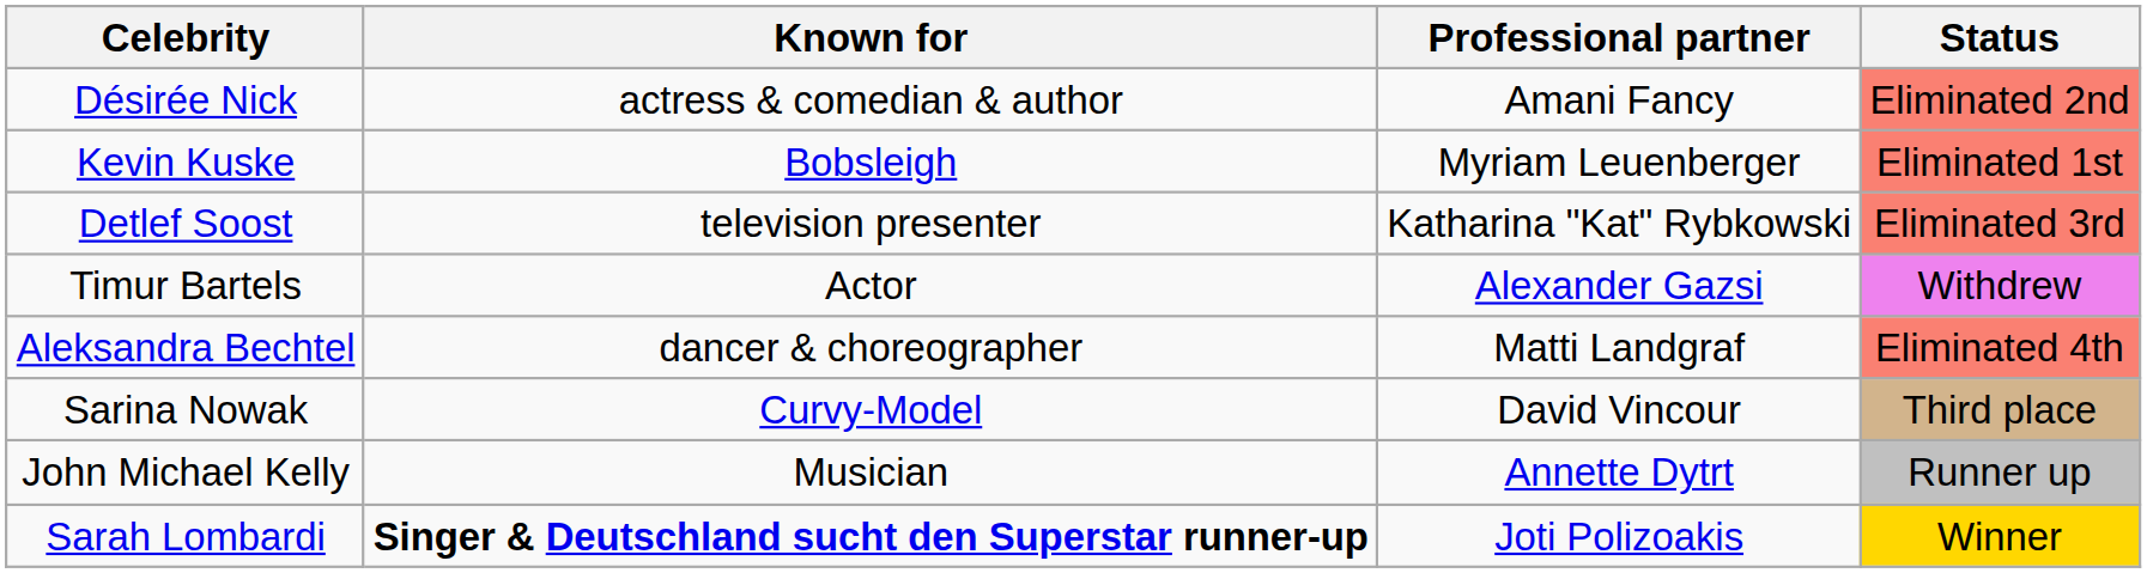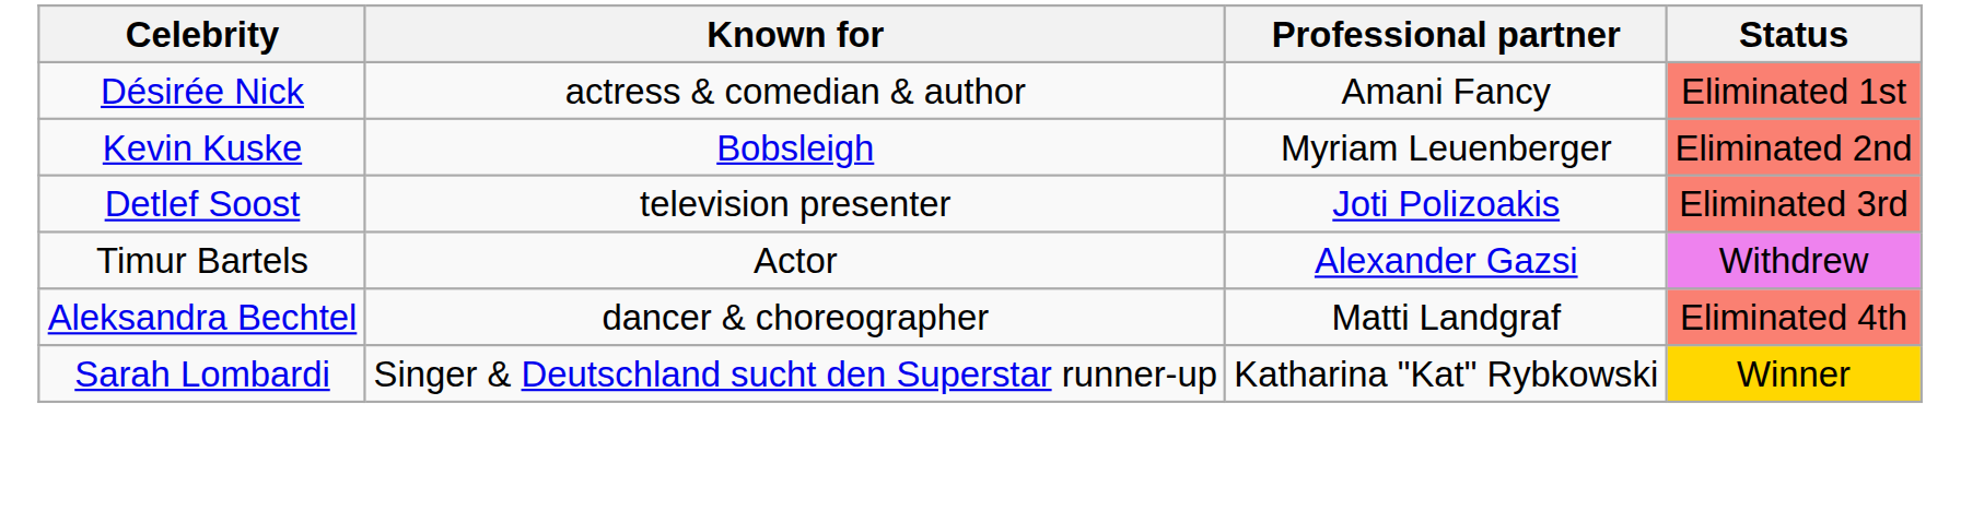 <table class="wikitable sortable" style="margin: auto; text-align:center; font-size:95%;">
 <tr>
 <th>Celebrity</th>
 <th>Known for</th>
 <th>Professional partner</th>
 <th>Status</th>
 </tr>
 <tr>
 <td><a href='#'>Désirée Nick</a></td>
 <td>actress & comedian & author</td>
 <td>Amani Fancy</td>
-<td style=background:salmon>Eliminated 2nd</td>
+<td style=background:salmon>Eliminated 1st</td>
 </tr>
 <tr>
 <td><a href='#'>Kevin Kuske</a></td>
 <td><a href='#'>Bobsleigh</a></td>
 <td>Myriam Leuenberger</td>
-<td style=background:salmon>Eliminated 1st</td>
+<td style=background:salmon>Eliminated 2nd</td>
 </tr>
 <tr>
 <td><a href='#'>Detlef Soost</a></td>
 <td>television presenter</td>
-<td>Katharina "Kat" Rybkowski</td>
+<td><a href='#'>Joti Polizoakis</a></td>
 <td style=background:salmon>Eliminated 3rd</td>
 </tr>
 <tr>
 <td>Timur Bartels</td>
 <td>Actor</td>
 <td><a href='#'>Alexander Gazsi</a></td>
 <td style="background:violet; text-align:center;">Withdrew</td>
 </tr>
 <tr>
 <td><a href='#'>Aleksandra Bechtel</a></td>
 <td>dancer & choreographer</td>
 <td>Matti Landgraf</td>
 <td style=background:salmon>Eliminated 4th</td>
 </tr>
 <tr>
-<td>Sarina Nowak</td>
-<td><a href='#'>Curvy-Model</a></td>
-<td>David Vincour</td>
-<td style=background:tan>Third place</td>
-</tr>
-<tr>
-<td>John Michael Kelly</td>
-<td>Musician</td>
-<td><a href='#'>Annette Dytrt</a></td>
-<td style=background:silver>Runner up</td>
-</tr>
-<tr>
 <td><a href='#'>Sarah Lombardi</a></td>
-<td><strong>Singer & <a href='#'>Deutschland sucht den Superstar</a> runner-up</strong></td>
-<td><a href='#'>Joti Polizoakis</a></td>
+<td>Singer & <a href='#'>Deutschland sucht den Superstar</a> runner-up</td>
+<td>Katharina "Kat" Rybkowski</td>
 <td bgcolor=gold>Winner</td>
 </tr>
 </table>
